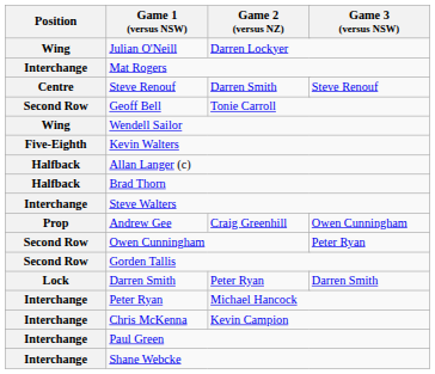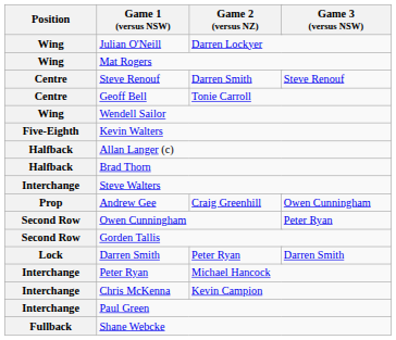 <table class="wikitable">
 <tr>
 <th style="width:125px;">Position</th>
 <th colspan="2" style="width:125px;">Game 1<br><small>(versus NSW)</small></th>
 <th colspan="2" style="width:125px;">Game 2<br><small>(versus NZ)</small></th>
 <th colspan="2" style="width:150px;">Game 3<br><small>(versus NSW)</small></th>
 </tr>
 <tr>
 <th>Wing</th>
 <td colspan="2"> <a href='#'>Julian O'Neill</a></td>
 <td colspan="4"> <a href='#'>Darren Lockyer</a></td>
 </tr>
 <tr>
-<th>Interchange</th>
+<th>Wing</th>
 <td colspan="6"> <a href='#'>Mat Rogers</a></td>
 </tr>
 <tr>
 <th>Centre</th>
 <td colspan="2"> <a href='#'>Steve Renouf</a></td>
 <td colspan="2"> <a href='#'>Darren Smith</a></td>
 <td colspan="2"> <a href='#'>Steve Renouf</a></td>
 </tr>
 <tr>
-<th>Second Row</th>
+<th>Centre</th>
 <td colspan="2"> <a href='#'>Geoff Bell</a></td>
 <td colspan="4"> <a href='#'>Tonie Carroll</a></td>
 </tr>
 <tr>
 <th>Wing</th>
 <td colspan="6"> <a href='#'>Wendell Sailor</a></td>
 </tr>
 <tr>
 <th>Five-Eighth</th>
 <td colspan="6"> <a href='#'>Kevin Walters</a></td>
 </tr>
 <tr>
 <th>Halfback</th>
 <td colspan="6"> <a href='#'>Allan Langer</a> (c)</td>
 </tr>
 <tr>
 <th>Halfback</th>
 <td colspan="6"> <a href='#'>Brad Thorn</a></td>
 </tr>
 <tr>
 <th>Interchange</th>
 <td colspan="6"> <a href='#'>Steve Walters</a></td>
 </tr>
 <tr>
 <th>Prop</th>
 <td colspan="2"> <a href='#'>Andrew Gee</a></td>
 <td colspan="2"> <a href='#'>Craig Greenhill</a></td>
 <td colspan="2"> <a href='#'>Owen Cunningham</a></td>
 </tr>
 <tr>
 <th>Second Row</th>
 <td colspan="4"> <a href='#'>Owen Cunningham</a></td>
 <td colspan="2"> <a href='#'>Peter Ryan</a></td>
 </tr>
 <tr>
 <th>Second Row</th>
 <td colspan="6"> <a href='#'>Gorden Tallis</a></td>
 </tr>
 <tr>
 <th>Lock</th>
 <td colspan="2"> <a href='#'>Darren Smith</a></td>
 <td colspan="2"> <a href='#'>Peter Ryan</a></td>
 <td colspan="2"> <a href='#'>Darren Smith</a></td>
 </tr>
 <tr>
 <th>Interchange</th>
 <td colspan="2"> <a href='#'>Peter Ryan</a></td>
 <td colspan="4"> <a href='#'>Michael Hancock</a></td>
 </tr>
 <tr>
 <th>Interchange</th>
 <td colspan="2"> <a href='#'>Chris McKenna</a></td>
 <td colspan="4"> <a href='#'>Kevin Campion</a></td>
 </tr>
 <tr>
 <th>Interchange</th>
 <td colspan="6"> <a href='#'>Paul Green</a></td>
 </tr>
 <tr>
-<th>Interchange</th>
+<th>Fullback</th>
 <td colspan="6"> <a href='#'>Shane Webcke</a></td>
 </tr>
 </table>
